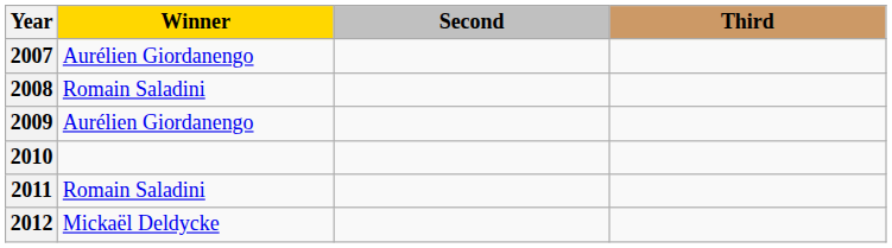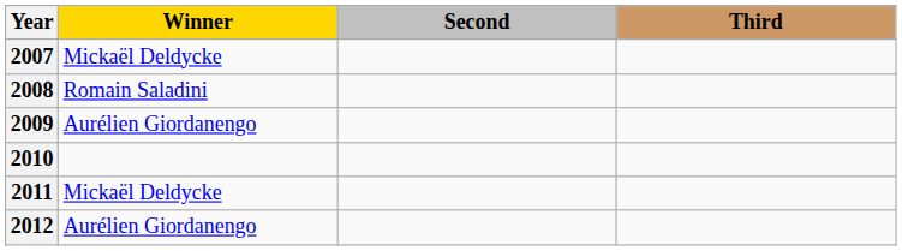 <table class="wikitable sortable">
 <tr>
 <th>Year</th>
 <th scope=col colspan=1 style="width:200px; background: gold;">Winner</th>
 <th scope=col colspan=1 style="width:200px; background: silver;">Second</th>
 <th scope=col colspan=1 style="width:200px; background: #cc9966;">Third</th>
 </tr>
 <tr>
 <th>2007</th>
-<td><a href='#'>Aurélien Giordanengo</a></td>
+<td><a href='#'>Mickaël Deldycke</a></td>
 <td></td>
 <td></td>
 </tr>
 <tr>
 <th>2008</th>
 <td><a href='#'>Romain Saladini</a></td>
 <td></td>
 <td></td>
 </tr>
 <tr>
 <th>2009</th>
 <td><a href='#'>Aurélien Giordanengo</a></td>
 <td></td>
 <td></td>
 </tr>
 <tr>
 <th>2010</th>
 <td></td>
 <td></td>
 <td></td>
 </tr>
 <tr>
 <th>2011</th>
-<td><a href='#'>Romain Saladini</a></td>
+<td><a href='#'>Mickaël Deldycke</a></td>
 <td></td>
 <td></td>
 </tr>
 <tr>
 <th>2012</th>
-<td><a href='#'>Mickaël Deldycke</a></td>
+<td><a href='#'>Aurélien Giordanengo</a></td>
 <td></td>
 <td></td>
 </tr>
 </table>
